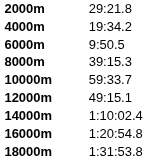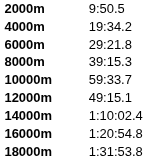 <table>
 <tr>
 <th width=100></th>
 <th width=100></th>
 <th width=200></th>
 </tr>
 <tr>
 <td><strong>2000m</strong></td>
-<td>29:21.8</td>
+<td>9:50.5</td>
 <td></td>
 </tr>
 <tr>
 <td><strong>4000m</strong></td>
 <td>19:34.2</td>
 <td></td>
 </tr>
 <tr>
 <td><strong>6000m</strong></td>
-<td>9:50.5</td>
+<td>29:21.8</td>
 <td></td>
 </tr>
 <tr>
 <td><strong>8000m</strong></td>
 <td>39:15.3</td>
 <td></td>
 </tr>
 <tr>
 <td><strong>10000m</strong></td>
 <td>59:33.7</td>
 <td></td>
 </tr>
 <tr>
 <td><strong>12000m</strong></td>
 <td>49:15.1</td>
 <td></td>
 </tr>
 <tr>
 <td><strong>14000m</strong></td>
 <td>1:10:02.4</td>
 <td></td>
 </tr>
 <tr>
 <td><strong>16000m</strong></td>
 <td>1:20:54.8</td>
 <td></td>
 </tr>
 <tr>
 <td><strong>18000m</strong></td>
 <td>1:31:53.8</td>
 <td></td>
 </tr>
 <tr>
 </tr>
 </table>
